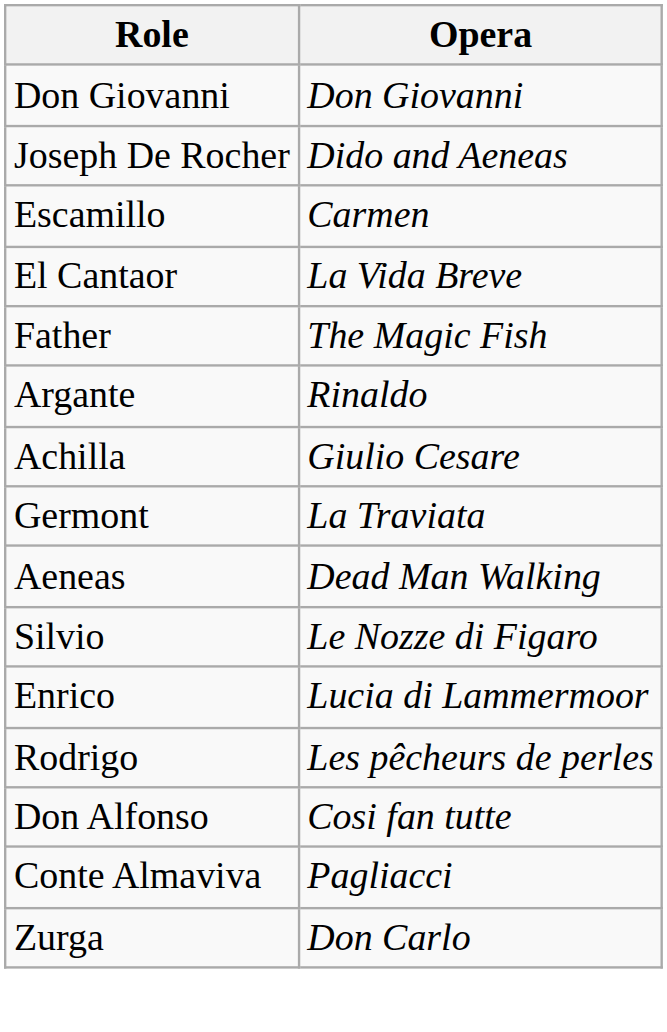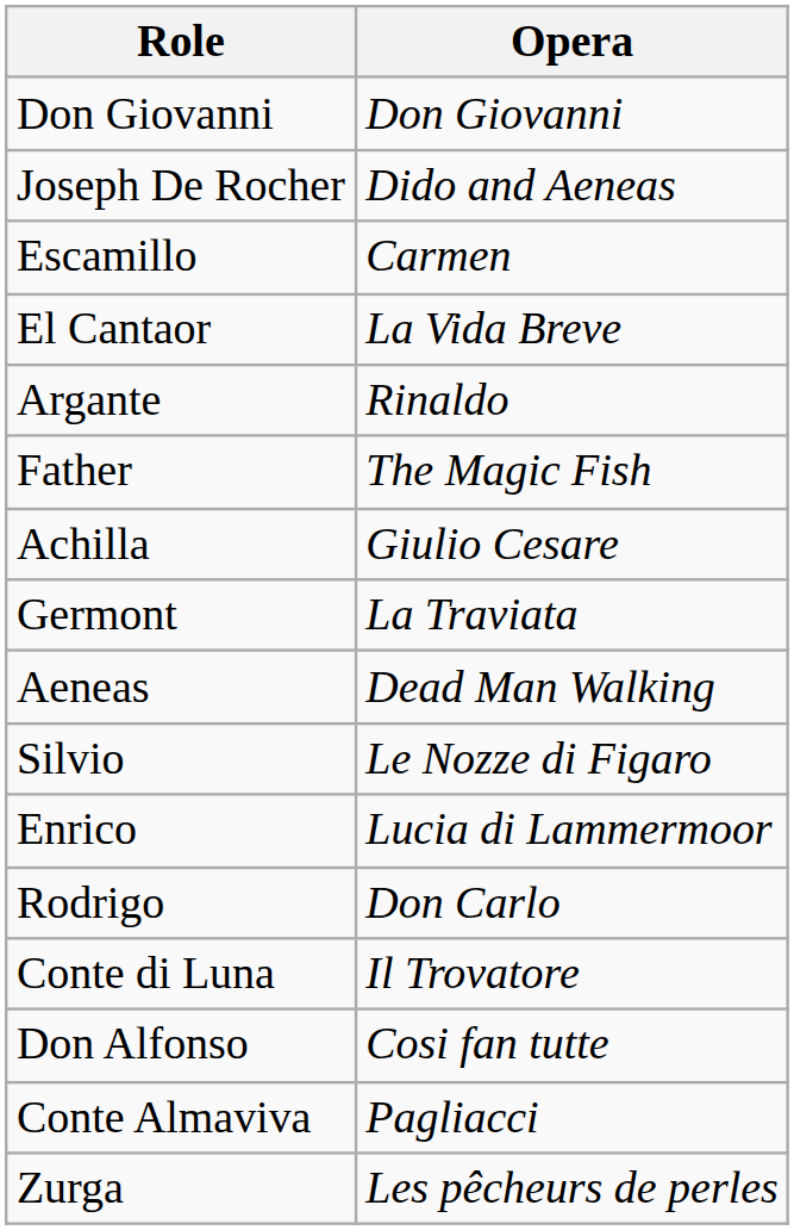 <table class="wikitable">
 <tr>
 <th>Role</th>
 <th>Opera</th>
 </tr>
 <tr>
 <td>Don Giovanni</td>
 <td><em>Don Giovanni</em></td>
 </tr>
 <tr>
 <td>Joseph De Rocher</td>
 <td><em>Dido and Aeneas</em></td>
 </tr>
 <tr>
 <td>Escamillo</td>
 <td><em>Carmen</em></td>
 </tr>
 <tr>
 <td>El Cantaor</td>
 <td><em>La Vida Breve</em></td>
 </tr>
 <tr>
+<td>Argante</td>
+<td><em>Rinaldo</em></td>
+</tr>
+<tr>
 <td>Father</td>
 <td><em>The Magic Fish</em></td>
-</tr>
-<tr>
-<td>Argante</td>
-<td><em>Rinaldo</em></td>
 </tr>
 <tr>
 <td>Achilla</td>
 <td><em>Giulio Cesare</em></td>
 </tr>
 <tr>
 <td>Germont</td>
 <td><em>La Traviata</em></td>
 </tr>
 <tr>
 <td>Aeneas</td>
 <td><em>Dead Man Walking</em></td>
 </tr>
 <tr>
 <td>Silvio</td>
 <td><em>Le Nozze di Figaro</em></td>
 </tr>
 <tr>
 <td>Enrico</td>
 <td><em>Lucia di Lammermoor</em></td>
 </tr>
 <tr>
 <td>Rodrigo</td>
-<td><em>Les pêcheurs de perles</em></td>
+<td><em>Don Carlo</em></td>
+</tr>
+<tr>
+<td>Conte di Luna</td>
+<td><em>Il Trovatore</em></td>
 </tr>
 <tr>
 <td>Don Alfonso</td>
 <td><em>Cosi fan tutte</em></td>
 </tr>
 <tr>
 <td>Conte Almaviva</td>
 <td><em>Pagliacci</em></td>
 </tr>
 <tr>
 <td>Zurga</td>
-<td><em>Don Carlo</em></td>
+<td><em>Les pêcheurs de perles</em></td>
 </tr>
 </table>
